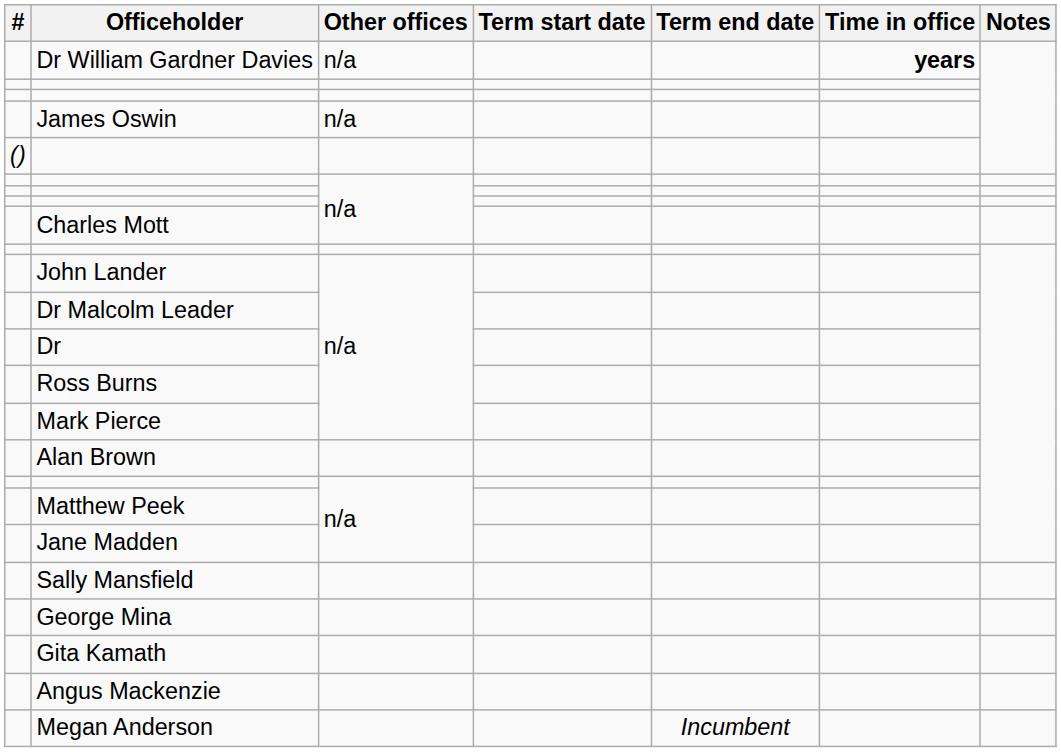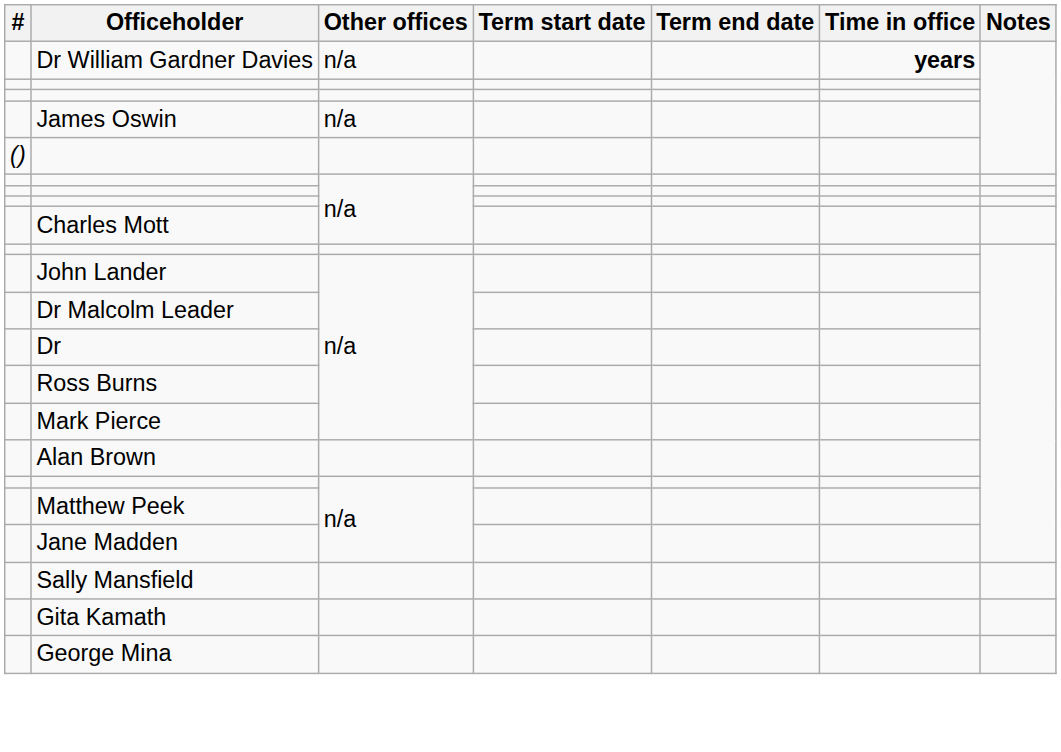 <table class='wikitable sortable'>
 <tr>
 <th>#</th>
 <th>Officeholder</th>
 <th>Other offices</th>
 <th>Term start date</th>
 <th>Term end date</th>
 <th>Time in office</th>
 <th>Notes</th>
 </tr>
 <tr>
 <td align=center></td>
 <td>Dr William Gardner Davies</td>
 <td>n/a</td>
 <td align=center></td>
 <td align=center></td>
 <td align=right><strong> years</strong></td>
 <td rowspan=5></td>
 </tr>
 <tr>
 <td align=center></td>
 <td></td>
 <td></td>
 <td align=center></td>
 <td align=center></td>
 <td align=right></td>
 </tr>
 <tr>
 <td align=center></td>
 <td></td>
 <td></td>
 <td align=center></td>
 <td align=center></td>
 <td align=right></td>
 </tr>
 <tr>
 <td align=center></td>
 <td>James Oswin</td>
 <td>n/a</td>
 <td align=center></td>
 <td align=center></td>
 <td align=right></td>
 </tr>
 <tr>
 <td align=center><em>()</em></td>
 <td></td>
 <td></td>
 <td align=center></td>
 <td align=center></td>
 <td align=right></td>
 </tr>
 <tr>
 <td align=center></td>
 <td></td>
 <td rowspan=4>n/a</td>
 <td align=center></td>
 <td align=center></td>
 <td align=right></td>
 <td></td>
 </tr>
 <tr>
 <td align=center></td>
 <td></td>
 <td align=center></td>
 <td align=center></td>
 <td align=right></td>
 <td></td>
 </tr>
 <tr>
 <td align=center></td>
 <td></td>
 <td align=center></td>
 <td align=center></td>
 <td align=right></td>
 <td></td>
 </tr>
 <tr>
 <td align=center></td>
 <td>Charles Mott</td>
 <td align=center></td>
 <td align=center></td>
 <td align=right></td>
 <td></td>
 </tr>
 <tr>
 <td align=center></td>
 <td></td>
 <td></td>
 <td align=center></td>
 <td align=center></td>
 <td align=right></td>
 <td rowspan=10></td>
 </tr>
 <tr>
 <td align=center></td>
 <td>John Lander</td>
 <td rowspan=5>n/a</td>
 <td align=center></td>
 <td align=center></td>
 <td align=right></td>
 </tr>
 <tr>
 <td align=center></td>
 <td>Dr Malcolm Leader</td>
 <td align=center></td>
 <td align=center></td>
 <td align=right></td>
 </tr>
 <tr>
 <td align=center></td>
 <td>Dr </td>
 <td align=center></td>
 <td align=center></td>
 <td align=right></td>
 </tr>
 <tr>
 <td align=center></td>
 <td>Ross Burns</td>
 <td align=center></td>
 <td align=center></td>
 <td align=right></td>
 </tr>
 <tr>
 <td align=center></td>
 <td>Mark Pierce</td>
 <td align=center></td>
 <td align=center></td>
 <td align=right></td>
 </tr>
 <tr>
 <td align=center></td>
 <td>Alan Brown</td>
 <td></td>
 <td align=center></td>
 <td align=center></td>
 <td align=right></td>
 </tr>
 <tr>
 <td align=center></td>
 <td></td>
 <td rowspan=3>n/a</td>
 <td align=center></td>
 <td align=center></td>
 <td align=right></td>
 </tr>
 <tr>
 <td align=center></td>
 <td>Matthew Peek</td>
 <td align=center></td>
 <td align=center></td>
 <td align=right></td>
 </tr>
 <tr>
 <td align=center></td>
 <td>Jane Madden</td>
 <td align=center></td>
 <td align=center></td>
 <td align=right></td>
 </tr>
 <tr>
 <td align=center></td>
 <td>Sally Mansfield</td>
 <td></td>
 <td align=center></td>
 <td align=center></td>
 <td align=right></td>
 <td></td>
 </tr>
 <tr>
 <td align=center></td>
-<td>George Mina</td>
-<td></td>
-<td align=center></td>
-<td align=center></td>
-<td align=right></td>
-<td></td>
-</tr>
-<tr>
-<td align=center></td>
 <td>Gita Kamath</td>
 <td></td>
 <td align=center></td>
 <td align=center></td>
 <td align=right></td>
 <td></td>
 </tr>
 <tr>
 <td align=center></td>
-<td>Angus Mackenzie</td>
+<td>George Mina</td>
 <td></td>
 <td align=center></td>
 <td align=center></td>
 <td align=right></td>
 <td></td>
 </tr>
-<tr>
-<td align=center></td>
-<td>Megan Anderson</td>
-<td></td>
-<td align=center></td>
-<td align=center><em>Incumbent</em></td>
-<td align=right></td>
-<td></td>
-</tr>
 </table>
